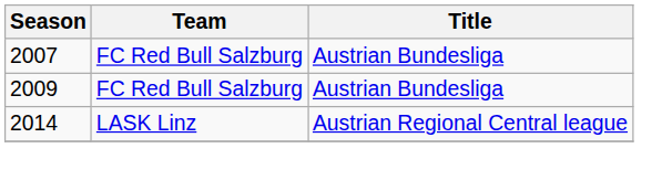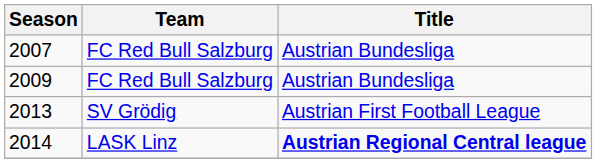 <table class="wikitable">
 <tr>
 <th>Season</th>
 <th>Team</th>
 <th>Title</th>
 </tr>
 <tr>
 <td>2007</td>
 <td><a href='#'>FC Red Bull Salzburg</a></td>
 <td><a href='#'>Austrian Bundesliga</a></td>
 </tr>
 <tr>
 <td>2009</td>
 <td><a href='#'>FC Red Bull Salzburg</a></td>
 <td><a href='#'>Austrian Bundesliga</a></td>
 </tr>
 <tr>
+<td>2013</td>
+<td><a href='#'>SV Grödig</a></td>
+<td><a href='#'>Austrian First Football League</a></td>
+</tr>
+<tr>
 <td>2014</td>
 <td><a href='#'>LASK Linz</a></td>
-<td><a href='#'>Austrian Regional Central league</a></td>
+<td><strong><a href='#'>Austrian Regional Central league</a></strong></td>
 </tr>
 <tr>
 </tr>
 </table>
